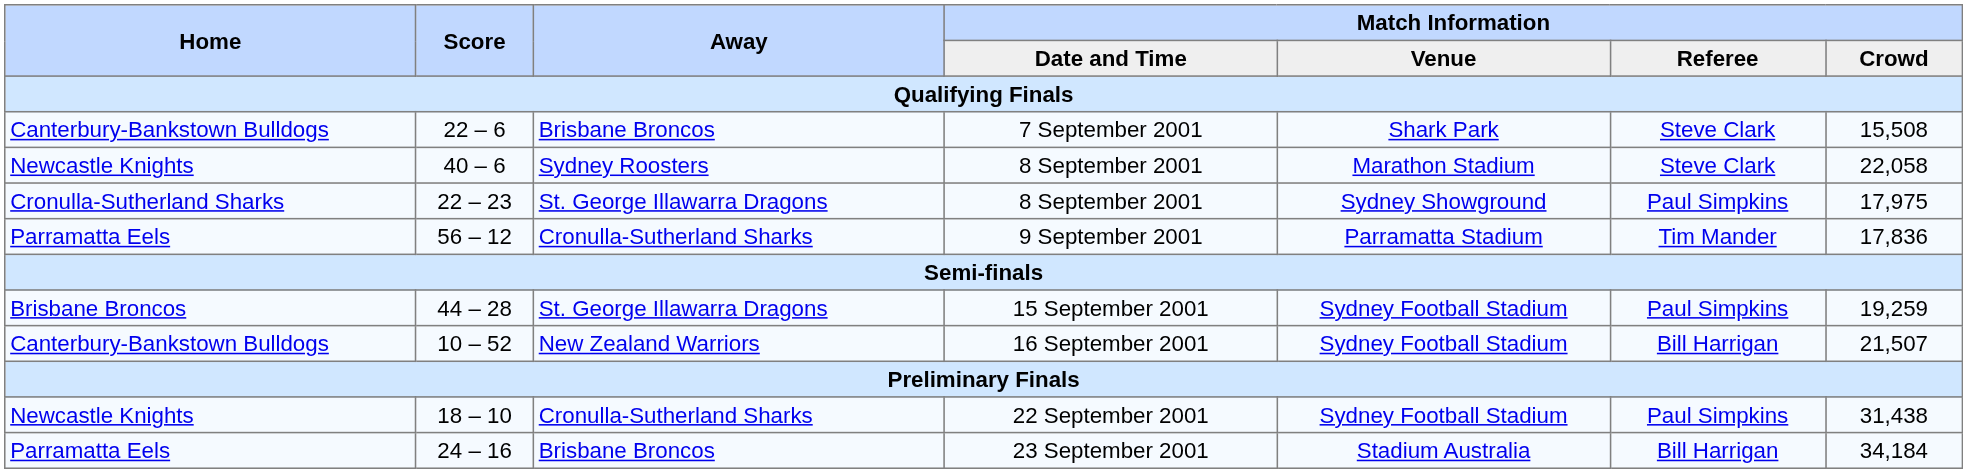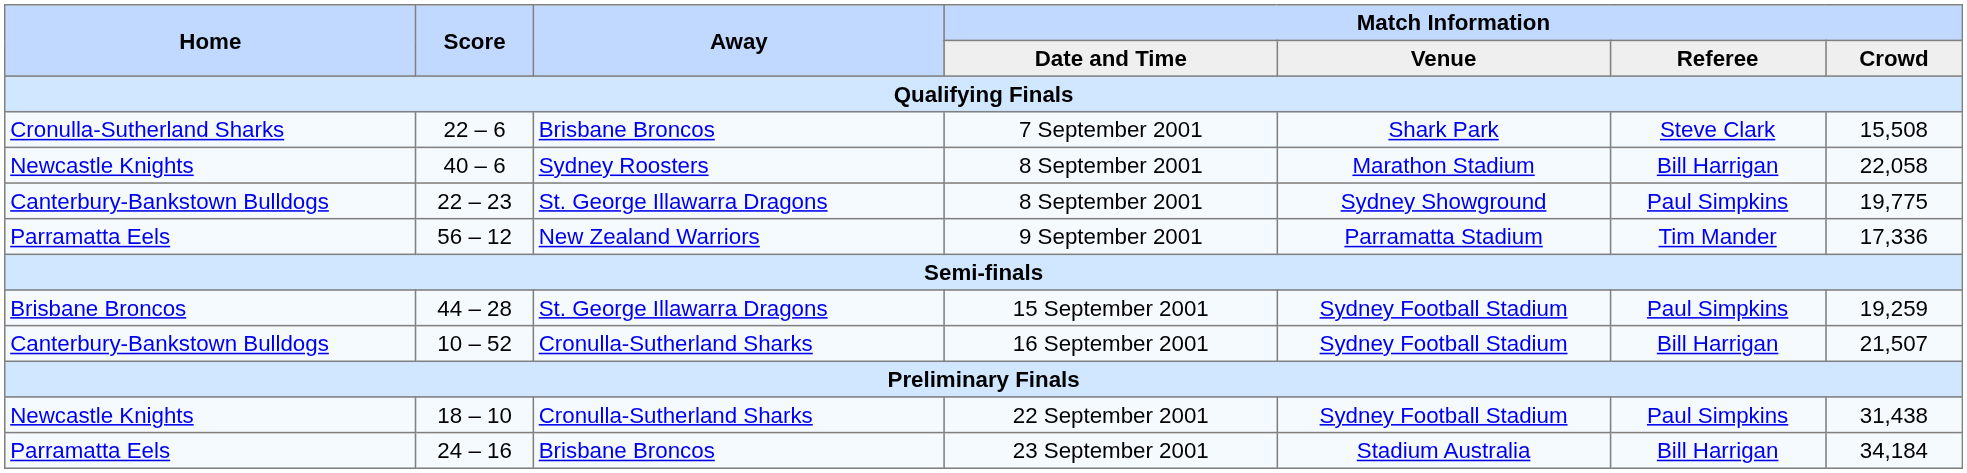 <table border=1 style="border-collapse:collapse; font-size:90%; text-align:center;" cellpadding=3 cellspacing=0 width=100%>
 <tr bgcolor=#C1D8FF>
 <th rowspan=2 width=21%>Home</th>
 <th rowspan=2 width=6%>Score</th>
 <th rowspan=2 width=21%>Away</th>
 <th colspan=6>Match Information</th>
 </tr>
 <tr bgcolor=#EFEFEF>
 <th width=17%>Date and Time</th>
 <th width=17%>Venue</th>
 <th width=11%>Referee</th>
 <th width=7%>Crowd</th>
 </tr>
 <tr bgcolor="#D0E7FF">
 <td colspan=7><strong>Qualifying Finals</strong></td>
 </tr>
 <tr bgcolor=#F5FAFF>
-<td align=left> <a href='#'>Canterbury-Bankstown Bulldogs</a></td>
+<td align=left> <a href='#'>Cronulla-Sutherland Sharks</a></td>
 <td>22 – 6</td>
 <td align=left> <a href='#'>Brisbane Broncos</a></td>
 <td>7 September 2001</td>
 <td><a href='#'>Shark Park</a></td>
 <td><a href='#'>Steve Clark</a></td>
 <td>15,508</td>
 </tr>
 <tr bgcolor=#F5FAFF>
 <td align=left> <a href='#'>Newcastle Knights</a></td>
 <td>40 – 6</td>
 <td align=left> <a href='#'>Sydney Roosters</a></td>
 <td>8 September 2001</td>
 <td><a href='#'>Marathon Stadium</a></td>
-<td><a href='#'>Steve Clark</a></td>
+<td><a href='#'>Bill Harrigan</a></td>
 <td>22,058</td>
 </tr>
 <tr bgcolor=#F5FAFF>
-<td align=left> <a href='#'>Cronulla-Sutherland Sharks</a></td>
+<td align=left> <a href='#'>Canterbury-Bankstown Bulldogs</a></td>
 <td>22 – 23</td>
 <td align=left> <a href='#'>St. George Illawarra Dragons</a></td>
 <td>8 September 2001</td>
 <td><a href='#'>Sydney Showground</a></td>
 <td><a href='#'>Paul Simpkins</a></td>
-<td>17,975</td>
+<td>19,775</td>
 </tr>
 <tr bgcolor=#F5FAFF>
 <td align=left> <a href='#'>Parramatta Eels</a></td>
 <td>56 – 12</td>
-<td align=left> <a href='#'>Cronulla-Sutherland Sharks</a></td>
+<td align=left> <a href='#'>New Zealand Warriors</a></td>
 <td>9 September 2001</td>
 <td><a href='#'>Parramatta Stadium</a></td>
 <td><a href='#'>Tim Mander</a></td>
-<td>17,836</td>
+<td>17,336</td>
 </tr>
 <tr bgcolor="#D0E7FF">
 <td colspan=7><strong>Semi-finals</strong></td>
 </tr>
 <tr bgcolor=#F5FAFF>
 <td align=left> <a href='#'>Brisbane Broncos</a></td>
 <td>44 – 28</td>
 <td align=left> <a href='#'>St. George Illawarra Dragons</a></td>
 <td>15 September 2001</td>
 <td><a href='#'>Sydney Football Stadium</a></td>
 <td><a href='#'>Paul Simpkins</a></td>
 <td>19,259</td>
 </tr>
 <tr bgcolor=#F5FAFF>
 <td align=left> <a href='#'>Canterbury-Bankstown Bulldogs</a></td>
 <td>10 – 52</td>
-<td align=left> <a href='#'>New Zealand Warriors</a></td>
+<td align=left> <a href='#'>Cronulla-Sutherland Sharks</a></td>
 <td>16 September 2001</td>
 <td><a href='#'>Sydney Football Stadium</a></td>
 <td><a href='#'>Bill Harrigan</a></td>
 <td>21,507</td>
 </tr>
 <tr bgcolor="#D0E7FF">
 <td colspan=7><strong>Preliminary Finals</strong></td>
 </tr>
 <tr bgcolor=#F5FAFF>
 <td align=left> <a href='#'>Newcastle Knights</a></td>
 <td>18 – 10</td>
 <td align=left> <a href='#'>Cronulla-Sutherland Sharks</a></td>
 <td>22 September 2001</td>
 <td><a href='#'>Sydney Football Stadium</a></td>
 <td><a href='#'>Paul Simpkins</a></td>
 <td>31,438</td>
 </tr>
 <tr bgcolor=#F5FAFF>
 <td align=left> <a href='#'>Parramatta Eels</a></td>
 <td>24 – 16</td>
 <td align=left> <a href='#'>Brisbane Broncos</a></td>
 <td>23 September 2001</td>
 <td><a href='#'>Stadium Australia</a></td>
 <td><a href='#'>Bill Harrigan</a></td>
 <td>34,184</td>
 </tr>
 </table>
